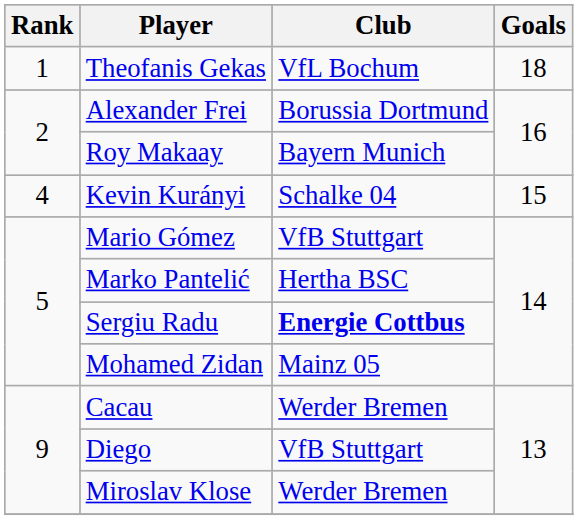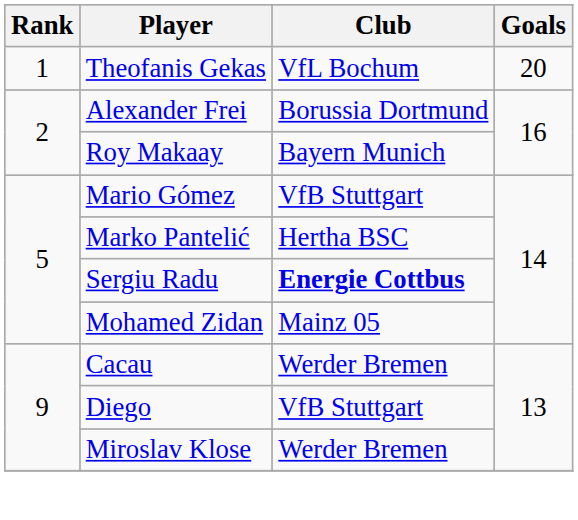 <table class="wikitable sortable" style=text-align:center>
 <tr>
 <th>Rank</th>
 <th>Player</th>
 <th>Club</th>
 <th>Goals</th>
 </tr>
 <tr>
 <td>1</td>
 <td align=left> <a href='#'>Theofanis Gekas</a></td>
 <td align=left><a href='#'>VfL Bochum</a></td>
-<td>18</td>
+<td>20</td>
 </tr>
 <tr>
 <td rowspan=2>2</td>
 <td align=left> <a href='#'>Alexander Frei</a></td>
 <td align=left><a href='#'>Borussia Dortmund</a></td>
 <td rowspan=2>16</td>
 </tr>
 <tr>
 <td align=left> <a href='#'>Roy Makaay</a></td>
 <td align=left><a href='#'>Bayern Munich</a></td>
-</tr>
-<tr>
-<td>4</td>
-<td align=left> <a href='#'>Kevin Kurányi</a></td>
-<td align=left><a href='#'>Schalke 04</a></td>
-<td>15</td>
 </tr>
 <tr>
 <td rowspan=4>5</td>
 <td align=left> <a href='#'>Mario Gómez</a></td>
 <td align=left><a href='#'>VfB Stuttgart</a></td>
 <td rowspan=4>14</td>
 </tr>
 <tr>
 <td align=left> <a href='#'>Marko Pantelić</a></td>
 <td align=left><a href='#'>Hertha BSC</a></td>
 </tr>
 <tr>
 <td align=left> <a href='#'>Sergiu Radu</a></td>
 <td align=left><strong><a href='#'>Energie Cottbus</a></strong></td>
 </tr>
 <tr>
 <td align=left> <a href='#'>Mohamed Zidan</a></td>
 <td align=left><a href='#'>Mainz 05</a></td>
 </tr>
 <tr>
 <td rowspan=3>9</td>
 <td align=left> <a href='#'>Cacau</a></td>
 <td align=left><a href='#'>Werder Bremen</a></td>
 <td rowspan=3>13</td>
 </tr>
 <tr>
 <td align=left> <a href='#'>Diego</a></td>
 <td align=left><a href='#'>VfB Stuttgart</a></td>
 </tr>
 <tr>
 <td align=left> <a href='#'>Miroslav Klose</a></td>
 <td align=left><a href='#'>Werder Bremen</a></td>
 </tr>
 <tr>
 </tr>
 </table>
